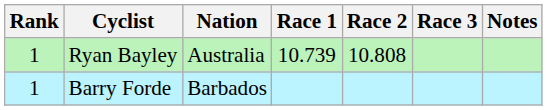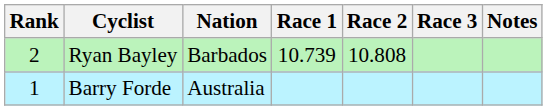 <table class="wikitable sortable" style="text-align:center">
 <tr>
 <th>Rank</th>
 <th>Cyclist</th>
 <th>Nation</th>
 <th>Race 1</th>
 <th>Race 2</th>
 <th>Race 3</th>
 <th>Notes</th>
 </tr>
 <tr bgcolor=bbf3bb>
-<td>1</td>
+<td>2</td>
 <td align=left>Ryan Bayley</td>
-<td align=left>Australia</td>
+<td align=left>Barbados</td>
 <td>10.739</td>
 <td>10.808</td>
 <td></td>
 <td></td>
 </tr>
 <tr bgcolor=bbf3ff>
 <td>1</td>
 <td align=left>Barry Forde</td>
-<td align=left>Barbados</td>
+<td align=left>Australia</td>
 <td></td>
 <td></td>
 <td></td>
 <td></td>
 </tr>
 </table>
